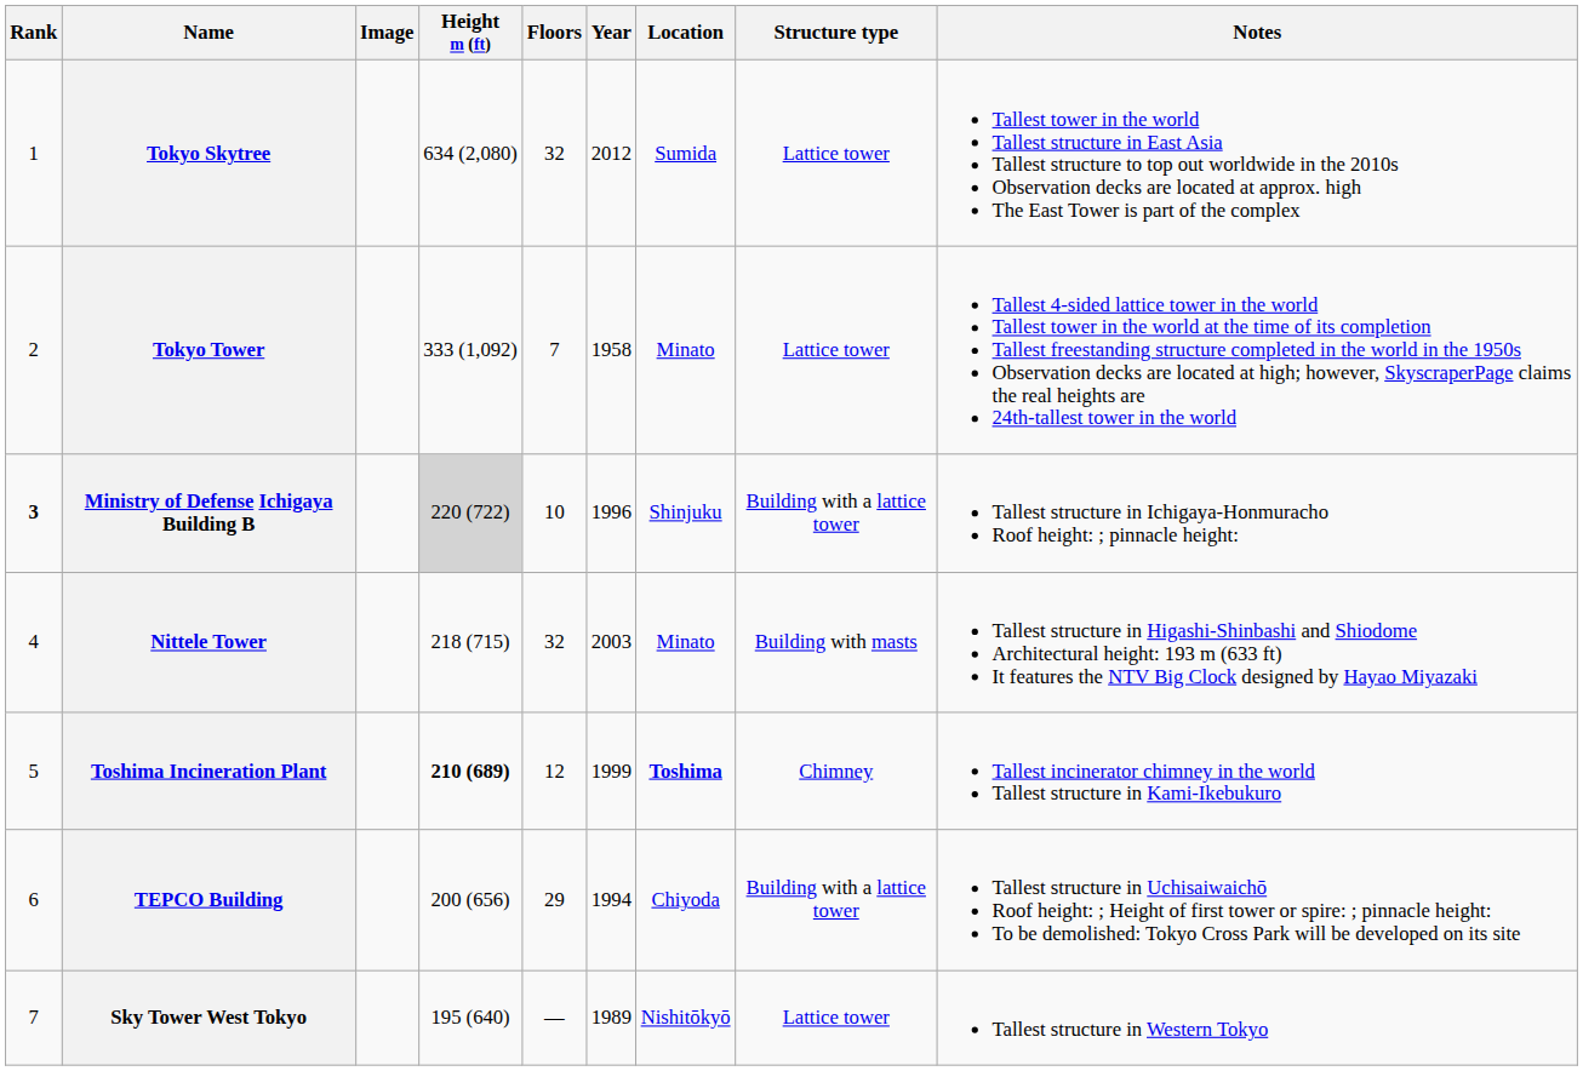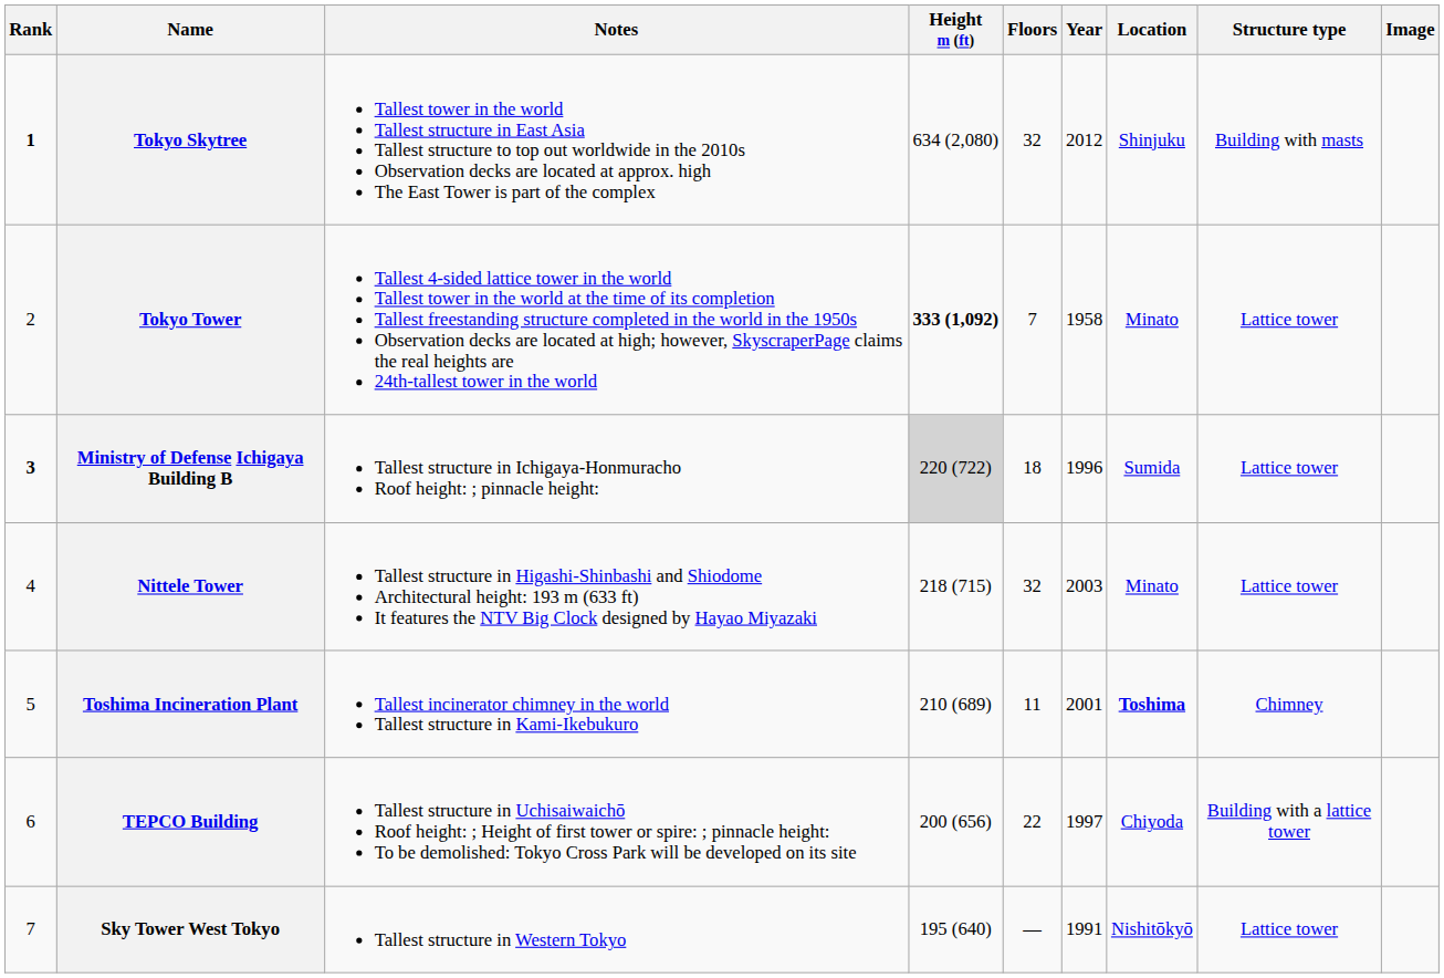 <table class="wikitable sortable plainrowheaders">
 <tr>
 <th scope="col">Rank</th>
 <th scope="col">Name</th>
-<th scope="col" class="unsortable">Image</th>
+<th scope="col" class="unsortable">Notes</th>
 <th scope="col" width="75px">Height<br><small><a href='#'>m</a> (<a href='#'>ft</a>)</small></th>
 <th scope="col">Floors</th>
 <th scope="col">Year</th>
 <th scope="col">Location</th>
 <th scope="col">Structure type</th>
-<th scope="col" class="unsortable">Notes</th>
+<th scope="col" class="unsortable">Image</th>
 </tr>
 <tr>
-<td align="center">1</td>
+<td align="center"><strong>1</strong></td>
 <th scope="row" style="text-align:center"><a href='#'>Tokyo Skytree</a></th>
-<td></td>
+<td><br><ul><li><a href='#'>Tallest tower in the world</a></li><li><a href='#'>Tallest structure in East Asia</a></li><li>Tallest structure to top out worldwide in the 2010s</li><li>Observation decks are located at approx.  high</li><li>The  East Tower is part of the complex</li></ul></td>
 <td align="center">634 (2,080)</td>
 <td align="center">32</td>
 <td align="center">2012</td>
-<td align="center"><a href='#'>Sumida</a><br></td>
-<td align="center"><a href='#'>Lattice tower</a></td>
-<td><br><ul><li><a href='#'>Tallest tower in the world</a></li><li><a href='#'>Tallest structure in East Asia</a></li><li>Tallest structure to top out worldwide in the 2010s</li><li>Observation decks are located at approx.  high</li><li>The  East Tower is part of the complex</li></ul></td>
+<td align="center"><a href='#'>Shinjuku</a><br></td>
+<td align="center"><a href='#'>Building</a> with <a href='#'>masts</a></td>
+<td></td>
 </tr>
 <tr>
 <td align="center">2</td>
 <th scope="row" style="text-align:center"><a href='#'>Tokyo Tower</a></th>
-<td></td>
-<td align="center">333 (1,092)</td>
+<td><br><ul><li><a href='#'>Tallest 4-sided lattice tower in the world</a></li><li><a href='#'>Tallest tower in the world at the time of its completion</a></li><li><a href='#'>Tallest freestanding structure completed in the world in the 1950s</a></li><li>Observation decks are located at  high; however, <a href='#'>SkyscraperPage</a> claims the real heights are </li><li><a href='#'>24th-tallest tower in the world</a></li></ul></td>
+<td align="center"><strong>333 (1,092)</strong></td>
 <td align="center">7</td>
 <td align="center">1958</td>
 <td align="center"><a href='#'>Minato</a><br></td>
 <td align="center"><a href='#'>Lattice tower</a></td>
-<td><br><ul><li><a href='#'>Tallest 4-sided lattice tower in the world</a></li><li><a href='#'>Tallest tower in the world at the time of its completion</a></li><li><a href='#'>Tallest freestanding structure completed in the world in the 1950s</a></li><li>Observation decks are located at  high; however, <a href='#'>SkyscraperPage</a> claims the real heights are </li><li><a href='#'>24th-tallest tower in the world</a></li></ul></td>
+<td></td>
 </tr>
 <tr>
 <td align="center"><strong>3</strong></td>
 <th scope="row" style="text-align:center"><a href='#'>Ministry of Defense</a> <a href='#'>Ichigaya</a> Building B</th>
+<td><br><ul><li>Tallest structure in Ichigaya-Honmuracho</li><li>Roof height: ; pinnacle height: </li></ul></td>
+<td align="center" style="background: lightgrey;">220 (722)</td>
+<td align="center">18</td>
+<td align="center">1996</td>
+<td align="center"><a href='#'>Sumida</a><br></td>
+<td align="center"><a href='#'>Lattice tower</a></td>
 <td></td>
-<td align="center" style="background: lightgrey;">220 (722)</td>
-<td align="center">10</td>
-<td align="center">1996</td>
-<td align="center"><a href='#'>Shinjuku</a><br></td>
-<td align="center"><a href='#'>Building</a> with a <a href='#'>lattice tower</a></td>
-<td><br><ul><li>Tallest structure in Ichigaya-Honmuracho</li><li>Roof height: ; pinnacle height: </li></ul></td>
 </tr>
 <tr>
 <td align="center">4</td>
 <th scope="row" style="text-align:center"><a href='#'>Nittele Tower</a></th>
-<td></td>
+<td><br><ul><li>Tallest structure in <a href='#'>Higashi-Shinbashi</a> and <a href='#'>Shiodome</a></li><li>Architectural height: 193 m (633 ft)</li><li>It features the <a href='#'>NTV Big Clock</a> designed by <a href='#'>Hayao Miyazaki</a></li></ul></td>
 <td align="center">218 (715)</td>
 <td align="center">32</td>
 <td align="center">2003</td>
 <td align="center"><a href='#'>Minato</a><br></td>
-<td align="center"><a href='#'>Building</a> with <a href='#'>masts</a></td>
-<td><br><ul><li>Tallest structure in <a href='#'>Higashi-Shinbashi</a> and <a href='#'>Shiodome</a></li><li>Architectural height: 193 m (633 ft)</li><li>It features the <a href='#'>NTV Big Clock</a> designed by <a href='#'>Hayao Miyazaki</a></li></ul></td>
+<td align="center"><a href='#'>Lattice tower</a></td>
+<td></td>
 </tr>
 <tr>
 <td align="center">5</td>
 <th scope="row" style="text-align:center"><a href='#'>Toshima Incineration Plant</a></th>
-<td></td>
-<td align="center"><strong>210 (689)</strong></td>
-<td align="center">12</td>
-<td align="center">1999</td>
+<td><br><ul><li><a href='#'>Tallest incinerator chimney in the world</a></li><li>Tallest structure in <a href='#'>Kami-Ikebukuro</a></li></ul></td>
+<td align="center">210 (689)</td>
+<td align="center">11</td>
+<td align="center">2001</td>
 <td align="center"><strong><a href='#'>Toshima</a><br></strong></td>
 <td align="center"><a href='#'>Chimney</a></td>
-<td><br><ul><li><a href='#'>Tallest incinerator chimney in the world</a></li><li>Tallest structure in <a href='#'>Kami-Ikebukuro</a></li></ul></td>
+<td></td>
 </tr>
 <tr>
 <td align="center">6</td>
 <th scope="row" style="text-align:center"><a href='#'>TEPCO Building</a></th>
-<td></td>
+<td><br><ul><li>Tallest structure in <a href='#'>Uchisaiwaichō</a></li><li>Roof height: ; Height of first tower or spire: ; pinnacle height: </li><li>To be demolished: Tokyo Cross Park will be developed on its site</li></ul></td>
 <td align="center">200 (656)</td>
-<td align="center">29</td>
-<td align="center">1994</td>
+<td align="center">22</td>
+<td align="center">1997</td>
 <td align="center"><a href='#'>Chiyoda</a><br></td>
 <td align="center"><a href='#'>Building</a> with a <a href='#'>lattice tower</a></td>
-<td><br><ul><li>Tallest structure in <a href='#'>Uchisaiwaichō</a></li><li>Roof height: ; Height of first tower or spire: ; pinnacle height: </li><li>To be demolished: Tokyo Cross Park will be developed on its site</li></ul></td>
+<td></td>
 </tr>
 <tr>
 <td align="center">7</td>
 <th scope="row" style="text-align:center">Sky Tower West Tokyo</th>
-<td></td>
+<td><br><ul><li>Tallest structure in <a href='#'>Western Tokyo</a></li></ul></td>
 <td align="center">195 (640)</td>
 <td align="center">—</td>
-<td align="center">1989</td>
+<td align="center">1991</td>
 <td align="center"><a href='#'>Nishitōkyō</a> </td>
 <td align="center"><a href='#'>Lattice tower</a></td>
-<td><br><ul><li>Tallest structure in <a href='#'>Western Tokyo</a></li></ul></td>
+<td></td>
 </tr>
 </table>
